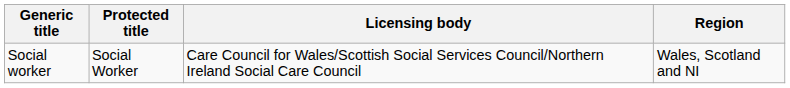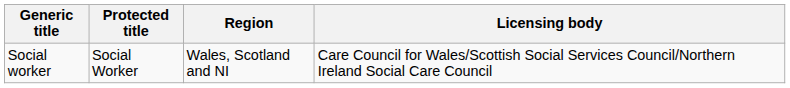 <table class= wikitable>
 <tr>
 <th>Generic title</th>
 <th>Protected title</th>
+<th>Region</th>
 <th>Licensing body</th>
-<th>Region</th>
 </tr>
 <tr>
 <td>Social worker</td>
 <td>Social Worker</td>
+<td>Wales, Scotland and NI</td>
 <td>Care Council for Wales/Scottish Social Services Council/Northern Ireland Social Care Council</td>
-<td>Wales, Scotland and NI</td>
 </tr>
 </table>
